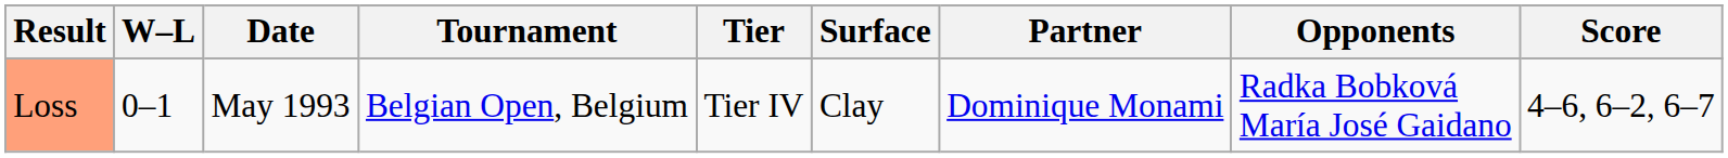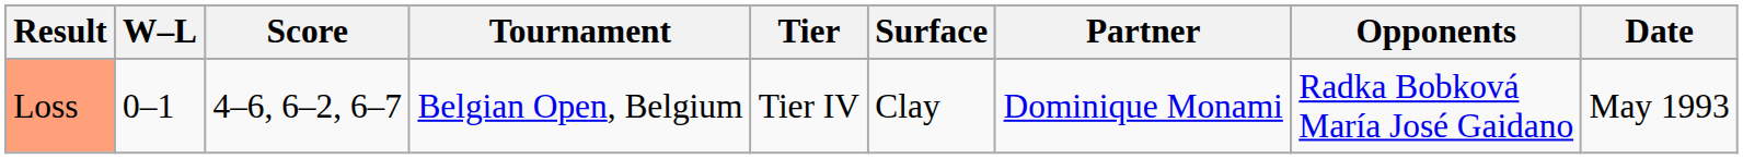 <table class="sortable wikitable">
 <tr>
 <th>Result</th>
 <th>W–L</th>
-<th>Date</th>
+<th class="unsortable">Score</th>
 <th>Tournament</th>
 <th>Tier</th>
 <th>Surface</th>
 <th>Partner</th>
 <th>Opponents</th>
-<th class="unsortable">Score</th>
+<th>Date</th>
 </tr>
 <tr>
 <td style="background:#FFA07A;">Loss</td>
 <td>0–1</td>
-<td>May 1993</td>
+<td>4–6, 6–2, 6–7</td>
 <td><a href='#'>Belgian Open</a>, Belgium</td>
 <td>Tier IV</td>
 <td>Clay</td>
 <td> <a href='#'>Dominique Monami</a></td>
 <td> <a href='#'>Radka Bobková</a> <br>  <a href='#'>María José Gaidano</a></td>
-<td>4–6, 6–2, 6–7</td>
+<td>May 1993</td>
 </tr>
 </table>
